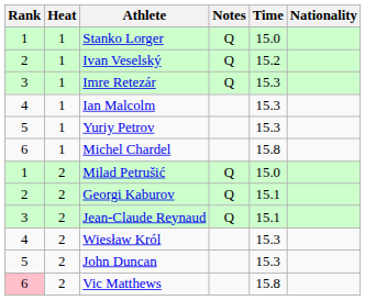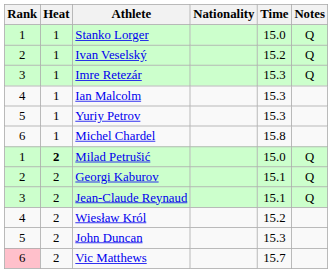 <table class="wikitable sortable" style="text-align:center">
 <tr>
 <th>Rank</th>
 <th>Heat</th>
 <th>Athlete</th>
+<th>Nationality</th>
+<th>Time</th>
 <th>Notes</th>
-<th>Time</th>
-<th>Nationality</th>
 </tr>
 <tr bgcolor=ccffcc>
 <td>1</td>
 <td>1</td>
 <td align=left><a href='#'>Stanko Lorger</a></td>
+<td align=left></td>
+<td>15.0</td>
 <td>Q</td>
-<td>15.0</td>
-<td align=left></td>
 </tr>
 <tr bgcolor=ccffcc>
 <td>2</td>
 <td>1</td>
 <td align=left><a href='#'>Ivan Veselský</a></td>
+<td align=left></td>
+<td>15.2</td>
 <td>Q</td>
-<td>15.2</td>
-<td align=left></td>
 </tr>
 <tr bgcolor=ccffcc>
 <td>3</td>
 <td>1</td>
 <td align=left><a href='#'>Imre Retezár</a></td>
+<td align=left></td>
+<td>15.3</td>
 <td>Q</td>
-<td>15.3</td>
-<td align=left></td>
 </tr>
 <tr>
 <td>4</td>
 <td>1</td>
 <td align=left><a href='#'>Ian Malcolm</a></td>
+<td align=left></td>
+<td>15.3</td>
 <td></td>
-<td>15.3</td>
-<td align=left></td>
 </tr>
 <tr>
 <td>5</td>
 <td>1</td>
 <td align=left><a href='#'>Yuriy Petrov</a></td>
+<td align=left></td>
+<td>15.3</td>
 <td></td>
-<td>15.3</td>
-<td align=left></td>
 </tr>
 <tr>
 <td>6</td>
 <td>1</td>
 <td align=left><a href='#'>Michel Chardel</a></td>
+<td align=left></td>
+<td>15.8</td>
 <td></td>
-<td>15.8</td>
-<td align=left></td>
 </tr>
 <tr bgcolor=ccffcc>
 <td>1</td>
-<td>2</td>
+<td><strong>2</strong></td>
 <td align=left><a href='#'>Milad Petrušić</a></td>
+<td align=left></td>
+<td>15.0</td>
 <td>Q</td>
-<td>15.0</td>
-<td align=left></td>
 </tr>
 <tr bgcolor=ccffcc>
 <td>2</td>
 <td>2</td>
 <td align=left><a href='#'>Georgi Kaburov</a></td>
+<td align=left></td>
+<td>15.1</td>
 <td>Q</td>
-<td>15.1</td>
-<td align=left></td>
 </tr>
 <tr bgcolor=ccffcc>
 <td>3</td>
 <td>2</td>
 <td align=left><a href='#'>Jean-Claude Reynaud</a></td>
+<td align=left></td>
+<td>15.1</td>
 <td>Q</td>
-<td>15.1</td>
-<td align=left></td>
 </tr>
 <tr>
 <td>4</td>
 <td>2</td>
 <td align=left><a href='#'>Wiesław Król</a></td>
+<td align=left></td>
+<td>15.2</td>
 <td></td>
-<td>15.3</td>
-<td align=left></td>
 </tr>
 <tr>
 <td>5</td>
 <td>2</td>
 <td align=left><a href='#'>John Duncan</a></td>
+<td align=left></td>
+<td>15.3</td>
 <td></td>
-<td>15.3</td>
-<td align=left></td>
 </tr>
 <tr>
 <td style="background: pink;">6</td>
 <td>2</td>
 <td align=left><a href='#'>Vic Matthews</a></td>
+<td align=left></td>
+<td>15.7</td>
 <td></td>
-<td>15.8</td>
-<td align=left></td>
 </tr>
 </table>
